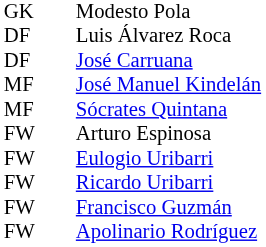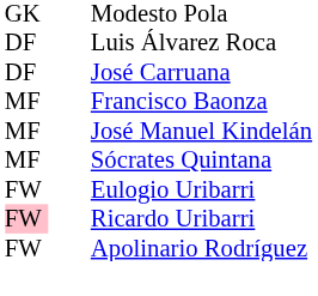 <table cellspacing="0" cellpadding="0" style="font-size:90%; margin:0.2em auto;">
 <tr>
 <th width="25"></th>
 <th width="25"></th>
 </tr>
 <tr>
 <td>GK</td>
 <td></td>
 <td> Modesto Pola</td>
 </tr>
 <tr>
 <td>DF</td>
 <td></td>
 <td> Luis Álvarez Roca</td>
 </tr>
 <tr>
 <td>DF</td>
 <td></td>
 <td> <a href='#'>José Carruana</a></td>
 </tr>
 <tr>
 <td>MF</td>
 <td></td>
+<td> <a href='#'>Francisco Baonza</a></td>
+</tr>
+<tr>
+<td>MF</td>
+<td></td>
 <td> <a href='#'>José Manuel Kindelán</a></td>
 </tr>
 <tr>
 <td>MF</td>
 <td></td>
 <td> <a href='#'>Sócrates Quintana</a></td>
 </tr>
 <tr>
 <td>FW</td>
 <td></td>
-<td> Arturo Espinosa</td>
-</tr>
-<tr>
-<td>FW</td>
-<td></td>
 <td> <a href='#'>Eulogio Uribarri</a></td>
 </tr>
 <tr>
-<td>FW</td>
+<td style="background: pink;">FW</td>
 <td></td>
 <td> <a href='#'>Ricardo Uribarri</a></td>
-</tr>
-<tr>
-<td>FW</td>
-<td></td>
-<td> <a href='#'>Francisco Guzmán</a></td>
 </tr>
 <tr>
 <td>FW</td>
 <td></td>
 <td> <a href='#'>Apolinario Rodríguez</a></td>
 </tr>
 </table>
